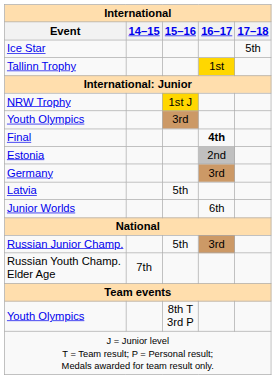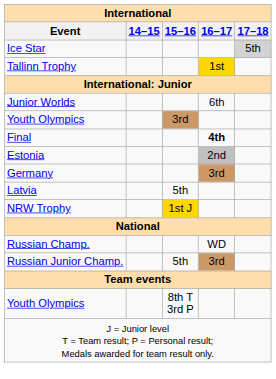 <table class="wikitable" style="text-align:center">
 <tr>
 <th style="background-color: #ffdead; " colspan=5 align=center>International</th>
 </tr>
 <tr>
 <th>Event</th>
 <th><a href='#'>14–15</a></th>
 <th><a href='#'>15–16</a></th>
 <th><a href='#'>16–17</a></th>
 <th><a href='#'>17–18</a></th>
 </tr>
 <tr>
 <td align=left> <a href='#'>Ice Star</a></td>
 <td></td>
 <td></td>
 <td></td>
-<td>5th</td>
+<td style="background: lightgrey;">5th</td>
 </tr>
 <tr>
 <td align=left> <a href='#'>Tallinn Trophy</a></td>
 <td></td>
 <td></td>
 <td bgcolor=gold>1st</td>
 <td></td>
 </tr>
 <tr>
 <th style="background-color: #ffdead; " colspan=5 align=center>International: Junior</th>
 </tr>
 <tr>
-<td align=left><a href='#'>NRW Trophy</a></td>
+<td align=left><a href='#'>Junior Worlds</a></td>
 <td></td>
-<td bgcolor=gold>1st J</td>
 <td></td>
+<td>6th</td>
 <td></td>
 </tr>
 <tr>
 <td align=left><a href='#'>Youth Olympics</a></td>
 <td></td>
 <td bgcolor=cc9966>3rd</td>
 <td></td>
 <td></td>
 </tr>
 <tr>
 <td align=left> <a href='#'>Final</a></td>
 <td></td>
 <td></td>
 <td><strong>4th</strong></td>
 <td></td>
 </tr>
 <tr>
 <td align=left> <a href='#'>Estonia</a></td>
 <td></td>
 <td></td>
 <td bgcolor=silver>2nd</td>
 <td></td>
 </tr>
 <tr>
 <td align=left> <a href='#'>Germany</a></td>
 <td></td>
 <td></td>
 <td bgcolor=cc9966>3rd</td>
 <td></td>
 </tr>
 <tr>
 <td align=left> <a href='#'>Latvia</a></td>
 <td></td>
 <td>5th</td>
 <td></td>
 <td></td>
 </tr>
 <tr>
-<td align=left><a href='#'>Junior Worlds</a></td>
+<td align=left><a href='#'>NRW Trophy</a></td>
 <td></td>
+<td bgcolor=gold>1st J</td>
 <td></td>
-<td>6th</td>
 <td></td>
 </tr>
 <tr>
 <th style="background-color: #ffdead; " colspan=5 align=center>National</th>
 </tr>
 <tr>
+<td align=left><a href='#'>Russian Champ.</a></td>
+<td></td>
+<td></td>
+<td>WD</td>
+<td></td>
+</tr>
+<tr>
 <td align=left><a href='#'>Russian Junior Champ.</a></td>
 <td></td>
 <td>5th</td>
 <td bgcolor=cc9966>3rd</td>
-<td></td>
-</tr>
-<tr>
-<td align=left>Russian Youth Champ.<br> Elder Age</td>
-<td>7th</td>
-<td></td>
-<td></td>
 <td></td>
 </tr>
 <tr>
 <th style="background-color: #ffdead; " colspan=5 align=center>Team events</th>
 </tr>
 <tr>
 <td align=left><a href='#'>Youth Olympics</a></td>
 <td></td>
 <td>8th T <br>3rd P</td>
 <td></td>
 <td></td>
 </tr>
 <tr>
 <td colspan=5 align=center><small> J = Junior level <br> T = Team result; P = Personal result;<br> Medals awarded for team result only. </small></td>
 </tr>
 </table>
